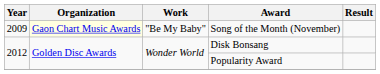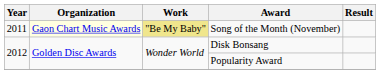 <table class="wikitable plainrowheaders">
 <tr>
 <th scope="col">Year</th>
 <th scope="col">Organization</th>
 <th scope="col">Work</th>
 <th scope="col">Award</th>
 <th scope="col">Result</th>
 </tr>
 <tr>
-<td>2009</td>
+<td>2011</td>
 <td style="background: lightyellow;"><a href='#'>Gaon Chart Music Awards</a></td>
-<td>"Be My Baby"</td>
+<td style="background: khaki;">"Be My Baby"</td>
 <td>Song of the Month (November)</td>
 <td></td>
 </tr>
 <tr>
 <td rowspan="2">2012</td>
 <td rowspan="2"><a href='#'>Golden Disc Awards</a></td>
 <td rowspan="2"><em>Wonder World</em></td>
 <td>Disk Bonsang</td>
 <td></td>
 </tr>
 <tr>
 <td>Popularity Award</td>
 <td></td>
 </tr>
 <tr>
 </tr>
 </table>
